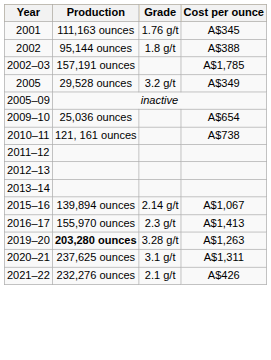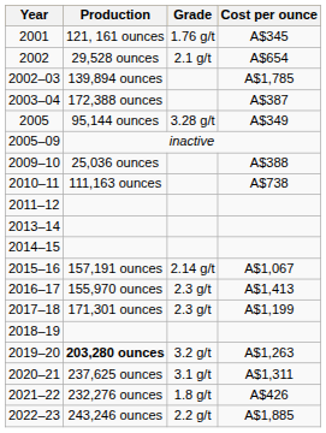 <table class="wikitable">
 <tr align="center" bgcolor="#DAA520">
 <th>Year</th>
 <th>Production</th>
 <th>Grade</th>
 <th>Cost per ounce</th>
 </tr>
 <tr align="center">
 <td>2001</td>
-<td>111,163 ounces</td>
+<td>121, 161 ounces</td>
 <td>1.76 g/t</td>
 <td>A$345</td>
 </tr>
 <tr align="center">
 <td>2002</td>
-<td>95,144 ounces </td>
-<td>1.8 g/t</td>
-<td>A$388</td>
+<td>29,528 ounces </td>
+<td>2.1 g/t</td>
+<td>A$654</td>
 </tr>
 <tr align="center">
 <td>2002–03</td>
-<td>157,191 ounces</td>
+<td>139,894 ounces</td>
 <td></td>
 <td>A$1,785</td>
 </tr>
 <tr align="center">
+<td>2003–04</td>
+<td>172,388 ounces</td>
+<td></td>
+<td>A$387</td>
+</tr>
+<tr align="center">
 <td>2005</td>
-<td>29,528 ounces </td>
-<td>3.2 g/t</td>
+<td>95,144 ounces </td>
+<td>3.28 g/t</td>
 <td>A$349</td>
 </tr>
 <tr align="center">
 <td>2005–09</td>
 <td colspan=3><em>inactive</em></td>
 </tr>
 <tr align="center">
 <td>2009–10</td>
 <td>25,036 ounces</td>
 <td></td>
-<td>A$654</td>
+<td>A$388</td>
 </tr>
 <tr align="center">
 <td>2010–11</td>
-<td>121, 161 ounces</td>
+<td>111,163 ounces</td>
 <td></td>
 <td>A$738</td>
 </tr>
 <tr style="text-align:center;">
 <td>2011–12</td>
-<td></td>
-<td></td>
-<td></td>
-</tr>
-<tr style="text-align:center;">
-<td>2012–13</td>
 <td></td>
 <td></td>
 <td></td>
 </tr>
 <tr style="text-align:center;">
 <td>2013–14</td>
 <td></td>
 <td></td>
 <td></td>
 </tr>
 <tr style="text-align:center;">
+<td>2014–15</td>
+<td></td>
+<td></td>
+<td></td>
+</tr>
+<tr style="text-align:center;">
 <td>2015–16</td>
-<td>139,894 ounces</td>
+<td>157,191 ounces</td>
 <td>2.14 g/t</td>
 <td>A$1,067</td>
 </tr>
 <tr style="text-align:center;">
 <td>2016–17</td>
 <td>155,970 ounces</td>
 <td>2.3 g/t</td>
 <td>A$1,413</td>
 </tr>
 <tr style="text-align:center;">
+<td>2017–18</td>
+<td>171,301 ounces</td>
+<td>2.3 g/t</td>
+<td>A$1,199</td>
+</tr>
+<tr style="text-align:center;">
+<td>2018–19</td>
+<td></td>
+<td></td>
+<td></td>
+</tr>
+<tr style="text-align:center;">
 <td>2019–20</td>
 <td><strong>203,280 ounces</strong></td>
-<td>3.28 g/t</td>
+<td>3.2 g/t</td>
 <td>A$1,263</td>
 </tr>
 <tr style="text-align:center;">
 <td>2020–21</td>
 <td>237,625 ounces</td>
 <td>3.1 g/t</td>
 <td>A$1,311</td>
 </tr>
 <tr style="text-align:center;">
 <td>2021–22</td>
 <td>232,276 ounces</td>
-<td>2.1 g/t</td>
+<td>1.8 g/t</td>
 <td>A$426</td>
 </tr>
+<tr style="text-align:center;">
+<td>2022–23</td>
+<td>243,246 ounces</td>
+<td>2.2 g/t</td>
+<td>A$1,885</td>
+</tr>
 </table>
